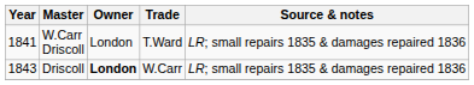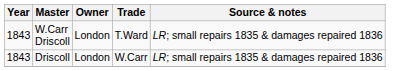 <table class=" wikitable">
 <tr>
 <th>Year</th>
 <th>Master</th>
 <th>Owner</th>
 <th>Trade</th>
 <th>Source & notes</th>
 </tr>
 <tr>
-<td>1841</td>
+<td>1843</td>
 <td>W.Carr<br>Driscoll</td>
 <td>London</td>
 <td>T.Ward</td>
 <td><em>LR</em>; small repairs 1835 & damages repaired 1836</td>
 </tr>
 <tr>
 <td>1843</td>
 <td>Driscoll</td>
-<td><strong>London</strong></td>
+<td>London</td>
 <td>W.Carr</td>
 <td><em>LR</em>; small repairs 1835 & damages repaired 1836</td>
 </tr>
 <tr>
 </tr>
 </table>
